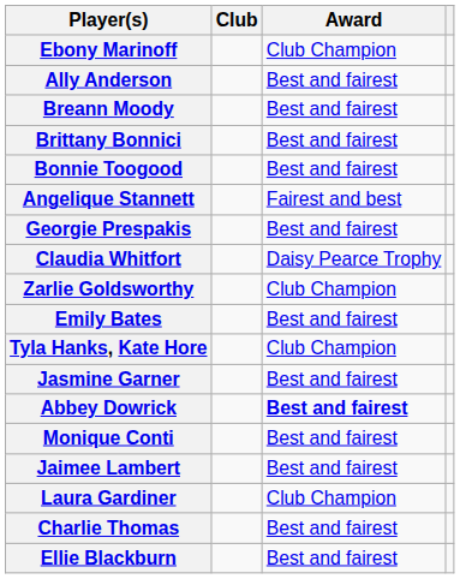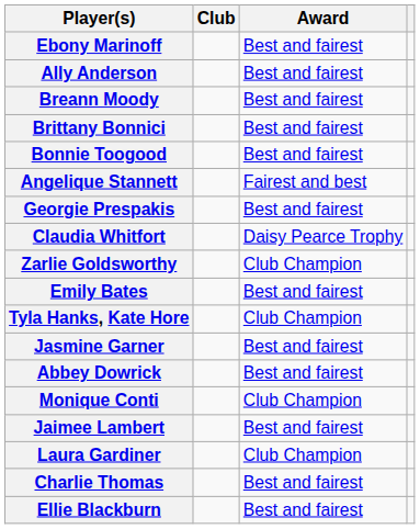 <table class="wikitable plainrowheaders">
 <tr>
 <th>Player(s)</th>
 <th>Club</th>
 <th>Award</th>
 <th></th>
 </tr>
 <tr>
 <th scope=row><a href='#'>Ebony Marinoff</a></th>
 <td></td>
-<td><a href='#'>Club Champion</a></td>
+<td><a href='#'>Best and fairest</a></td>
 <td align=center></td>
 </tr>
 <tr>
 <th scope=row><a href='#'>Ally Anderson</a></th>
 <td></td>
 <td><a href='#'>Best and fairest</a></td>
 <td align=center></td>
 </tr>
 <tr>
 <th scope=row><a href='#'>Breann Moody</a></th>
 <td></td>
 <td><a href='#'>Best and fairest</a></td>
 <td align=center></td>
 </tr>
 <tr>
 <th scope=row><a href='#'>Brittany Bonnici</a></th>
 <td></td>
 <td><a href='#'>Best and fairest</a></td>
 <td align=center></td>
 </tr>
 <tr>
 <th scope=row><a href='#'>Bonnie Toogood</a></th>
 <td></td>
 <td><a href='#'>Best and fairest</a></td>
 <td align=center></td>
 </tr>
 <tr>
 <th scope=row><a href='#'>Angelique Stannett</a></th>
 <td></td>
 <td><a href='#'>Fairest and best</a></td>
 <td align=center></td>
 </tr>
 <tr>
 <th scope=row><a href='#'>Georgie Prespakis</a></th>
 <td></td>
 <td><a href='#'>Best and fairest</a></td>
 <td align=center></td>
 </tr>
 <tr>
 <th scope=row><a href='#'>Claudia Whitfort</a></th>
 <td></td>
 <td><a href='#'>Daisy Pearce Trophy</a></td>
 <td align=center></td>
 </tr>
 <tr>
 <th scope=row><a href='#'>Zarlie Goldsworthy</a></th>
 <td></td>
 <td><a href='#'>Club Champion</a></td>
 <td align=center></td>
 </tr>
 <tr>
 <th scope=row><a href='#'>Emily Bates</a></th>
 <td></td>
 <td><a href='#'>Best and fairest</a></td>
 <td align=center></td>
 </tr>
 <tr>
 <th scope=row><a href='#'>Tyla Hanks</a>, <a href='#'>Kate Hore</a></th>
 <td></td>
 <td><a href='#'>Club Champion</a></td>
 <td align=center></td>
 </tr>
 <tr>
 <th scope=row><a href='#'>Jasmine Garner</a></th>
 <td></td>
 <td><a href='#'>Best and fairest</a></td>
 <td align=center></td>
 </tr>
 <tr>
 <th scope=row><a href='#'>Abbey Dowrick</a></th>
 <td></td>
-<td><strong><a href='#'>Best and fairest</a></strong></td>
+<td><a href='#'>Best and fairest</a></td>
 <td align=center></td>
 </tr>
 <tr>
 <th scope=row><a href='#'>Monique Conti</a></th>
 <td></td>
-<td><a href='#'>Best and fairest</a></td>
+<td><a href='#'>Club Champion</a></td>
 <td align=center></td>
 </tr>
 <tr>
 <th scope=row><a href='#'>Jaimee Lambert</a></th>
 <td></td>
 <td><a href='#'>Best and fairest</a></td>
 <td align=center></td>
 </tr>
 <tr>
 <th scope=row><a href='#'>Laura Gardiner</a></th>
 <td></td>
 <td><a href='#'>Club Champion</a></td>
 <td align=center></td>
 </tr>
 <tr>
 <th scope=row><a href='#'>Charlie Thomas</a></th>
 <td></td>
 <td><a href='#'>Best and fairest</a></td>
 <td align=center></td>
 </tr>
 <tr>
 <th scope=row><a href='#'>Ellie Blackburn</a></th>
 <td></td>
 <td><a href='#'>Best and fairest</a></td>
 <td align=center></td>
 </tr>
 </table>
